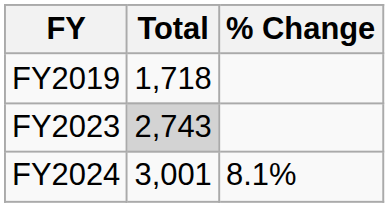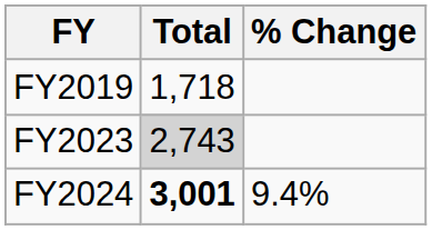 <table class="wikitable">
 <tr>
 <th>FY</th>
 <th>Total</th>
 <th>% Change</th>
 </tr>
 <tr>
 <td>FY2019</td>
 <td>1,718</td>
 <td></td>
 </tr>
 <tr>
 <td>FY2023</td>
 <td style="background: lightgrey;">2,743</td>
 <td></td>
 </tr>
 <tr>
 <td>FY2024</td>
-<td>3,001</td>
-<td>8.1%</td>
+<td><strong>3,001</strong></td>
+<td>9.4%</td>
 </tr>
 </table>
